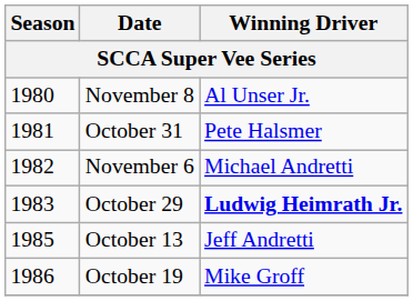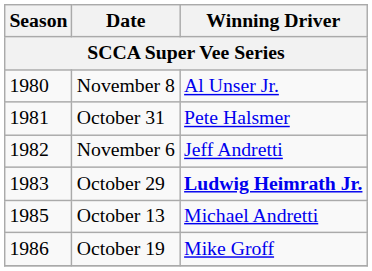 <table class="wikitable" style="font-size: 85%;">
 <tr>
 <th>Season</th>
 <th>Date</th>
 <th>Winning Driver</th>
 </tr>
 <tr>
 <th colspan="5">SCCA Super Vee Series</th>
 </tr>
 <tr>
 <td>1980</td>
 <td>November 8</td>
 <td> <a href='#'>Al Unser Jr.</a></td>
 </tr>
 <tr>
 <td>1981</td>
 <td>October 31</td>
 <td> <a href='#'>Pete Halsmer</a></td>
 </tr>
 <tr>
 <td>1982</td>
 <td>November 6</td>
-<td> <a href='#'>Michael Andretti</a></td>
+<td> <a href='#'>Jeff Andretti</a></td>
 </tr>
 <tr>
 <td>1983</td>
 <td>October 29</td>
 <td><strong> <a href='#'>Ludwig Heimrath Jr.</a></strong></td>
 </tr>
 <tr>
 <td>1985</td>
 <td>October 13</td>
-<td> <a href='#'>Jeff Andretti</a></td>
+<td> <a href='#'>Michael Andretti</a></td>
 </tr>
 <tr>
 <td>1986</td>
 <td>October 19</td>
 <td> <a href='#'>Mike Groff</a></td>
 </tr>
 <tr>
 </tr>
 </table>
